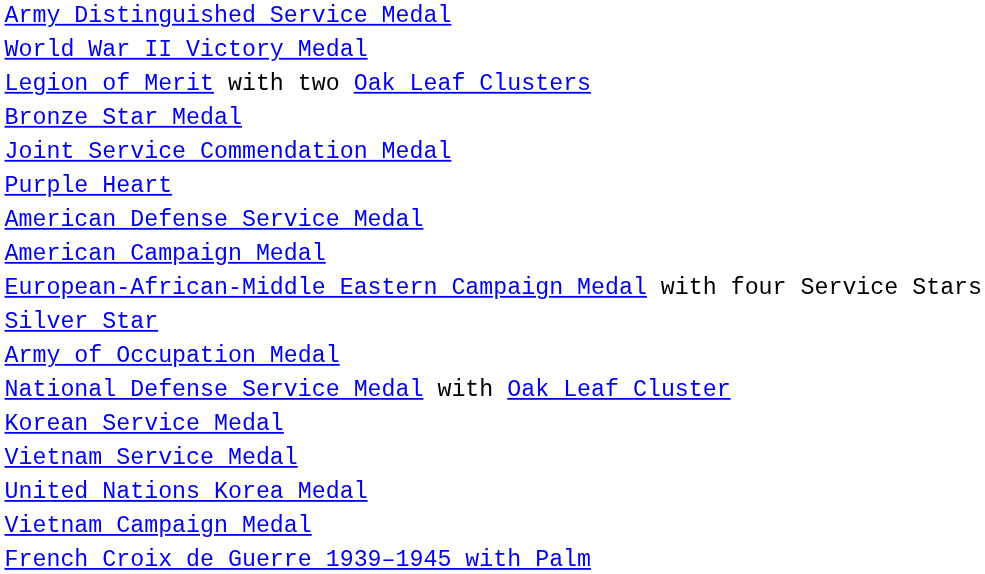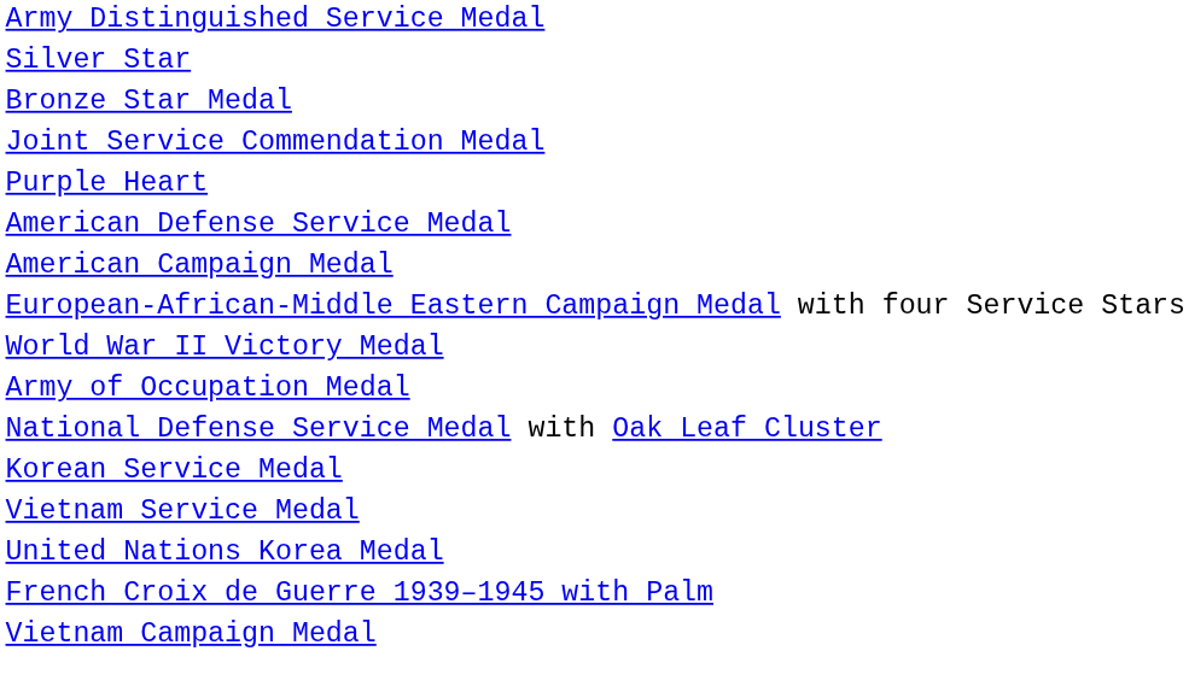 <table>
 <tr>
 <td></td>
 <td><a href='#'>Army Distinguished Service Medal</a></td>
 </tr>
 <tr>
 <td></td>
-<td><a href='#'>World War II Victory Medal</a></td>
-</tr>
-<tr>
-<td></td>
-<td><a href='#'>Legion of Merit</a> with two <a href='#'>Oak Leaf Clusters</a></td>
+<td><a href='#'>Silver Star</a></td>
 </tr>
 <tr>
 <td></td>
 <td><a href='#'>Bronze Star Medal</a></td>
 </tr>
 <tr>
 <td></td>
 <td><a href='#'>Joint Service Commendation Medal</a></td>
 </tr>
 <tr>
 <td></td>
 <td><a href='#'>Purple Heart</a></td>
 </tr>
 <tr>
 <td></td>
 <td><a href='#'>American Defense Service Medal</a></td>
 </tr>
 <tr>
 <td></td>
 <td><a href='#'>American Campaign Medal</a></td>
 </tr>
 <tr>
 <td></td>
 <td><a href='#'>European-African-Middle Eastern Campaign Medal</a> with four Service Stars</td>
 </tr>
 <tr>
 <td></td>
-<td><a href='#'>Silver Star</a></td>
+<td><a href='#'>World War II Victory Medal</a></td>
 </tr>
 <tr>
 <td></td>
 <td><a href='#'>Army of Occupation Medal</a></td>
 </tr>
 <tr>
 <td></td>
 <td><a href='#'>National Defense Service Medal</a> with <a href='#'>Oak Leaf Cluster</a></td>
 </tr>
 <tr>
 <td></td>
 <td><a href='#'>Korean Service Medal</a></td>
 </tr>
 <tr>
 <td></td>
 <td><a href='#'>Vietnam Service Medal</a></td>
 </tr>
 <tr>
 <td></td>
 <td><a href='#'>United Nations Korea Medal</a></td>
 </tr>
 <tr>
 <td></td>
-<td><a href='#'>Vietnam Campaign Medal</a></td>
+<td><a href='#'>French Croix de Guerre 1939–1945 with Palm</a></td>
 </tr>
 <tr>
 <td></td>
-<td><a href='#'>French Croix de Guerre 1939–1945 with Palm</a></td>
+<td><a href='#'>Vietnam Campaign Medal</a></td>
 </tr>
 </table>
